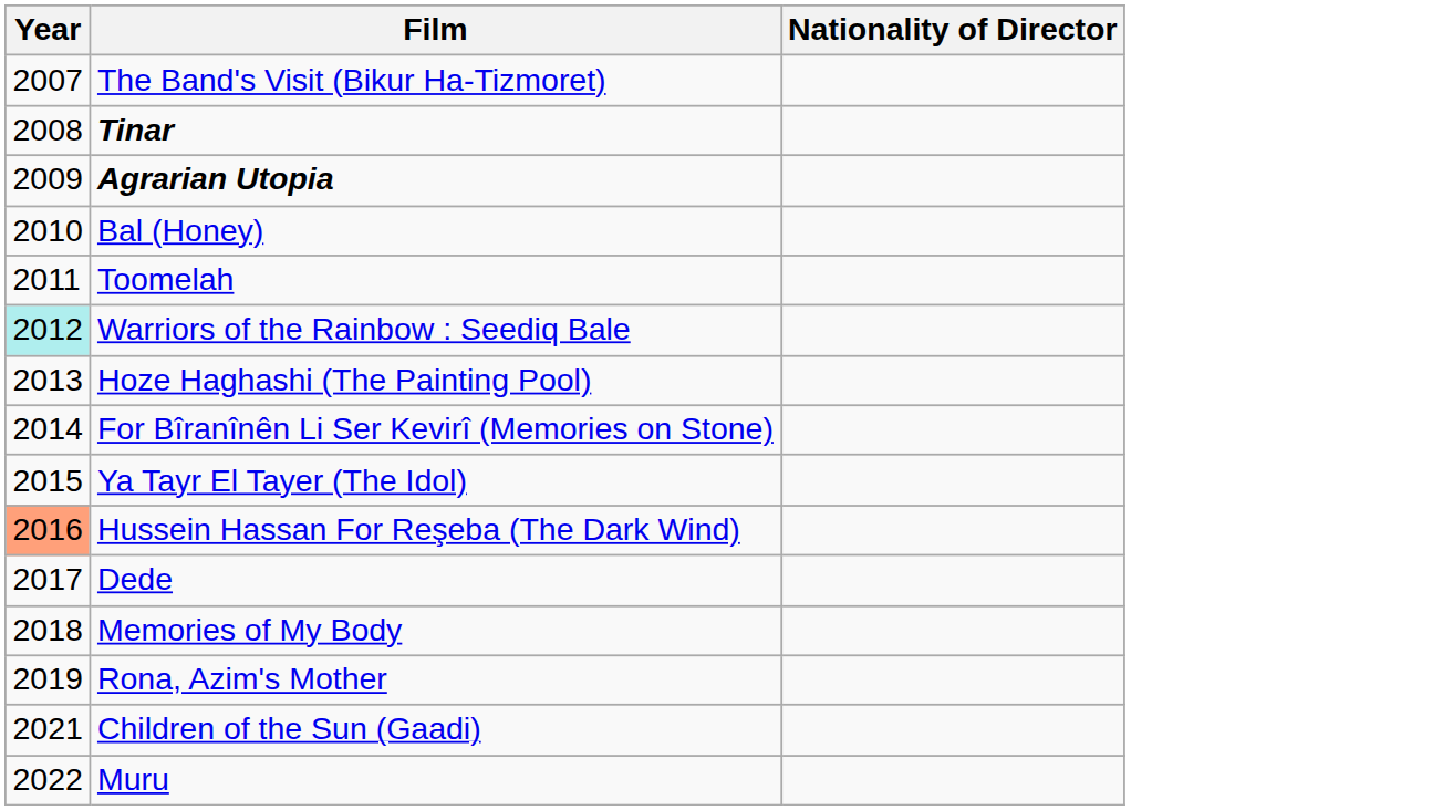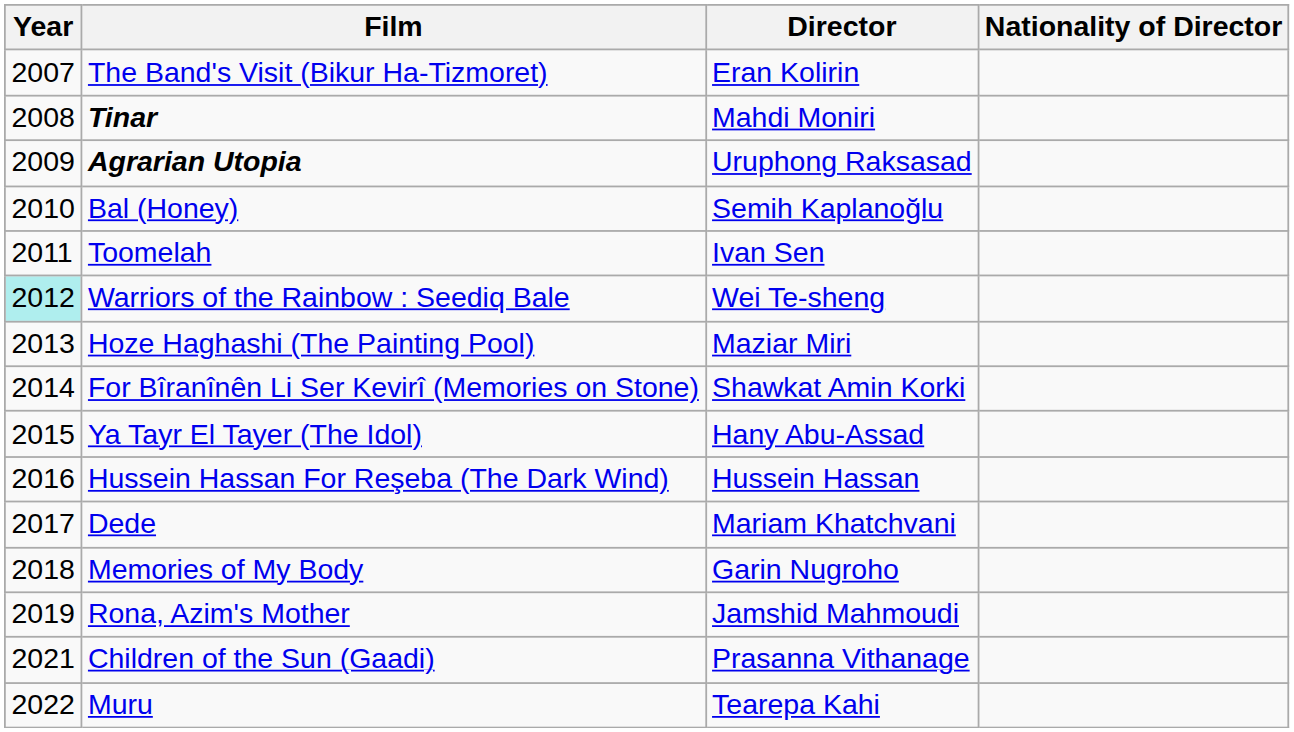 <table class="wikitable">
 <tr>
 <th>Year</th>
 <th>Film</th>
+<th>Director</th>
 <th>Nationality of Director</th>
 </tr>
 <tr>
 <td>2007</td>
 <td><a href='#'>The Band's Visit (Bikur Ha-Tizmoret)</a></td>
+<td><a href='#'>Eran Kolirin</a></td>
 <td></td>
 </tr>
 <tr>
 <td>2008</td>
 <td><strong><em>Tinar</em></strong></td>
+<td><a href='#'>Mahdi Moniri</a></td>
 <td></td>
 </tr>
 <tr>
 <td>2009</td>
 <td><strong><em>Agrarian Utopia</em></strong></td>
+<td><a href='#'>Uruphong Raksasad</a></td>
 <td></td>
 </tr>
 <tr>
 <td>2010</td>
 <td><a href='#'>Bal (Honey)</a></td>
+<td><a href='#'>Semih Kaplanoğlu</a></td>
 <td></td>
 </tr>
 <tr>
 <td>2011</td>
 <td><a href='#'>Toomelah</a></td>
+<td><a href='#'>Ivan Sen</a></td>
 <td></td>
 </tr>
 <tr>
 <td style="background: paleturquoise;">2012</td>
 <td><a href='#'>Warriors of the Rainbow : Seediq Bale</a></td>
+<td><a href='#'>Wei Te-sheng</a></td>
 <td></td>
 </tr>
 <tr>
 <td>2013</td>
 <td><a href='#'>Hoze Haghashi (The Painting Pool)</a></td>
+<td><a href='#'>Maziar Miri</a></td>
 <td></td>
 </tr>
 <tr>
 <td>2014</td>
 <td><a href='#'>For Bîranînên Li Ser Kevirî (Memories on Stone)</a></td>
+<td><a href='#'>Shawkat Amin Korki</a></td>
 <td></td>
 </tr>
 <tr>
 <td>2015</td>
 <td><a href='#'>Ya Tayr El Tayer (The Idol)</a></td>
+<td><a href='#'>Hany Abu-Assad</a></td>
 <td></td>
 </tr>
 <tr>
-<td style="background: lightsalmon;">2016</td>
+<td>2016</td>
 <td><a href='#'>Hussein Hassan For Reşeba (The Dark Wind)</a></td>
+<td><a href='#'>Hussein Hassan</a></td>
 <td></td>
 </tr>
 <tr>
 <td>2017</td>
 <td><a href='#'>Dede</a></td>
+<td><a href='#'>Mariam Khatchvani</a></td>
 <td></td>
 </tr>
 <tr>
 <td>2018</td>
 <td><a href='#'>Memories of My Body</a></td>
+<td><a href='#'>Garin Nugroho</a></td>
 <td></td>
 </tr>
 <tr>
 <td>2019</td>
 <td><a href='#'>Rona, Azim's Mother</a></td>
+<td><a href='#'>Jamshid Mahmoudi</a></td>
 <td></td>
 </tr>
 <tr>
 <td>2021</td>
 <td><a href='#'>Children of the Sun (Gaadi)</a></td>
+<td><a href='#'>Prasanna Vithanage</a></td>
 <td></td>
 </tr>
 <tr>
 <td>2022</td>
 <td><a href='#'>Muru</a></td>
+<td><a href='#'>Tearepa Kahi</a></td>
 <td></td>
 </tr>
 </table>
